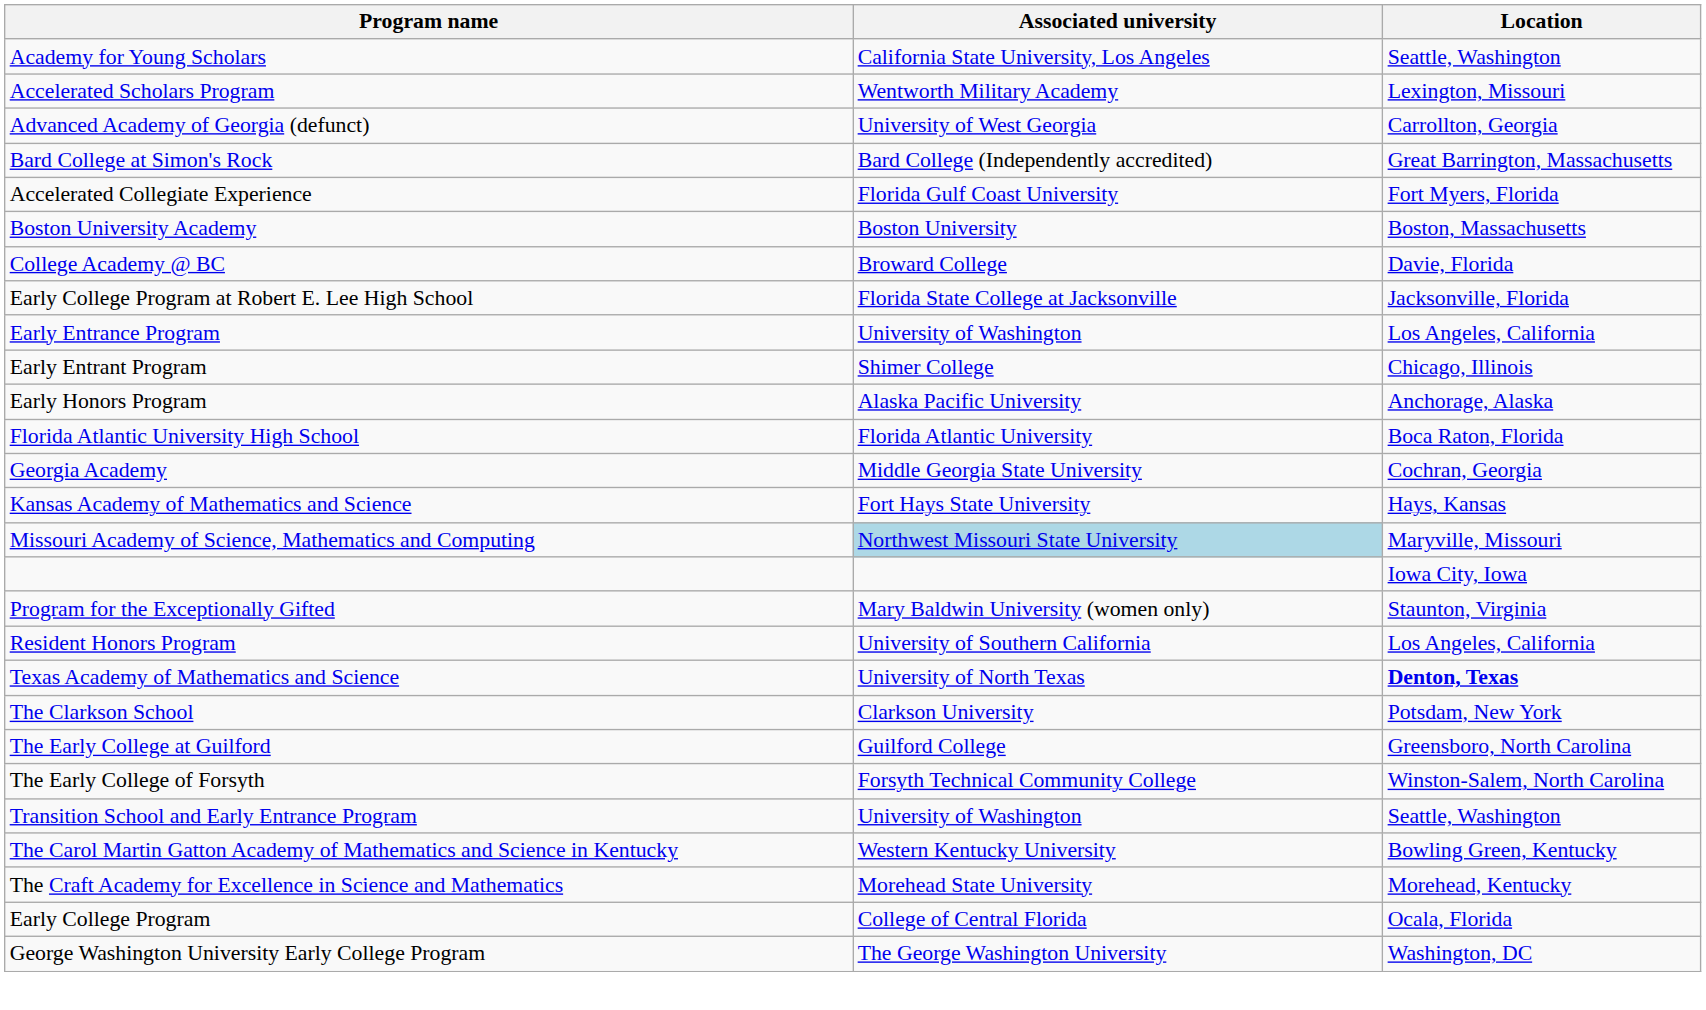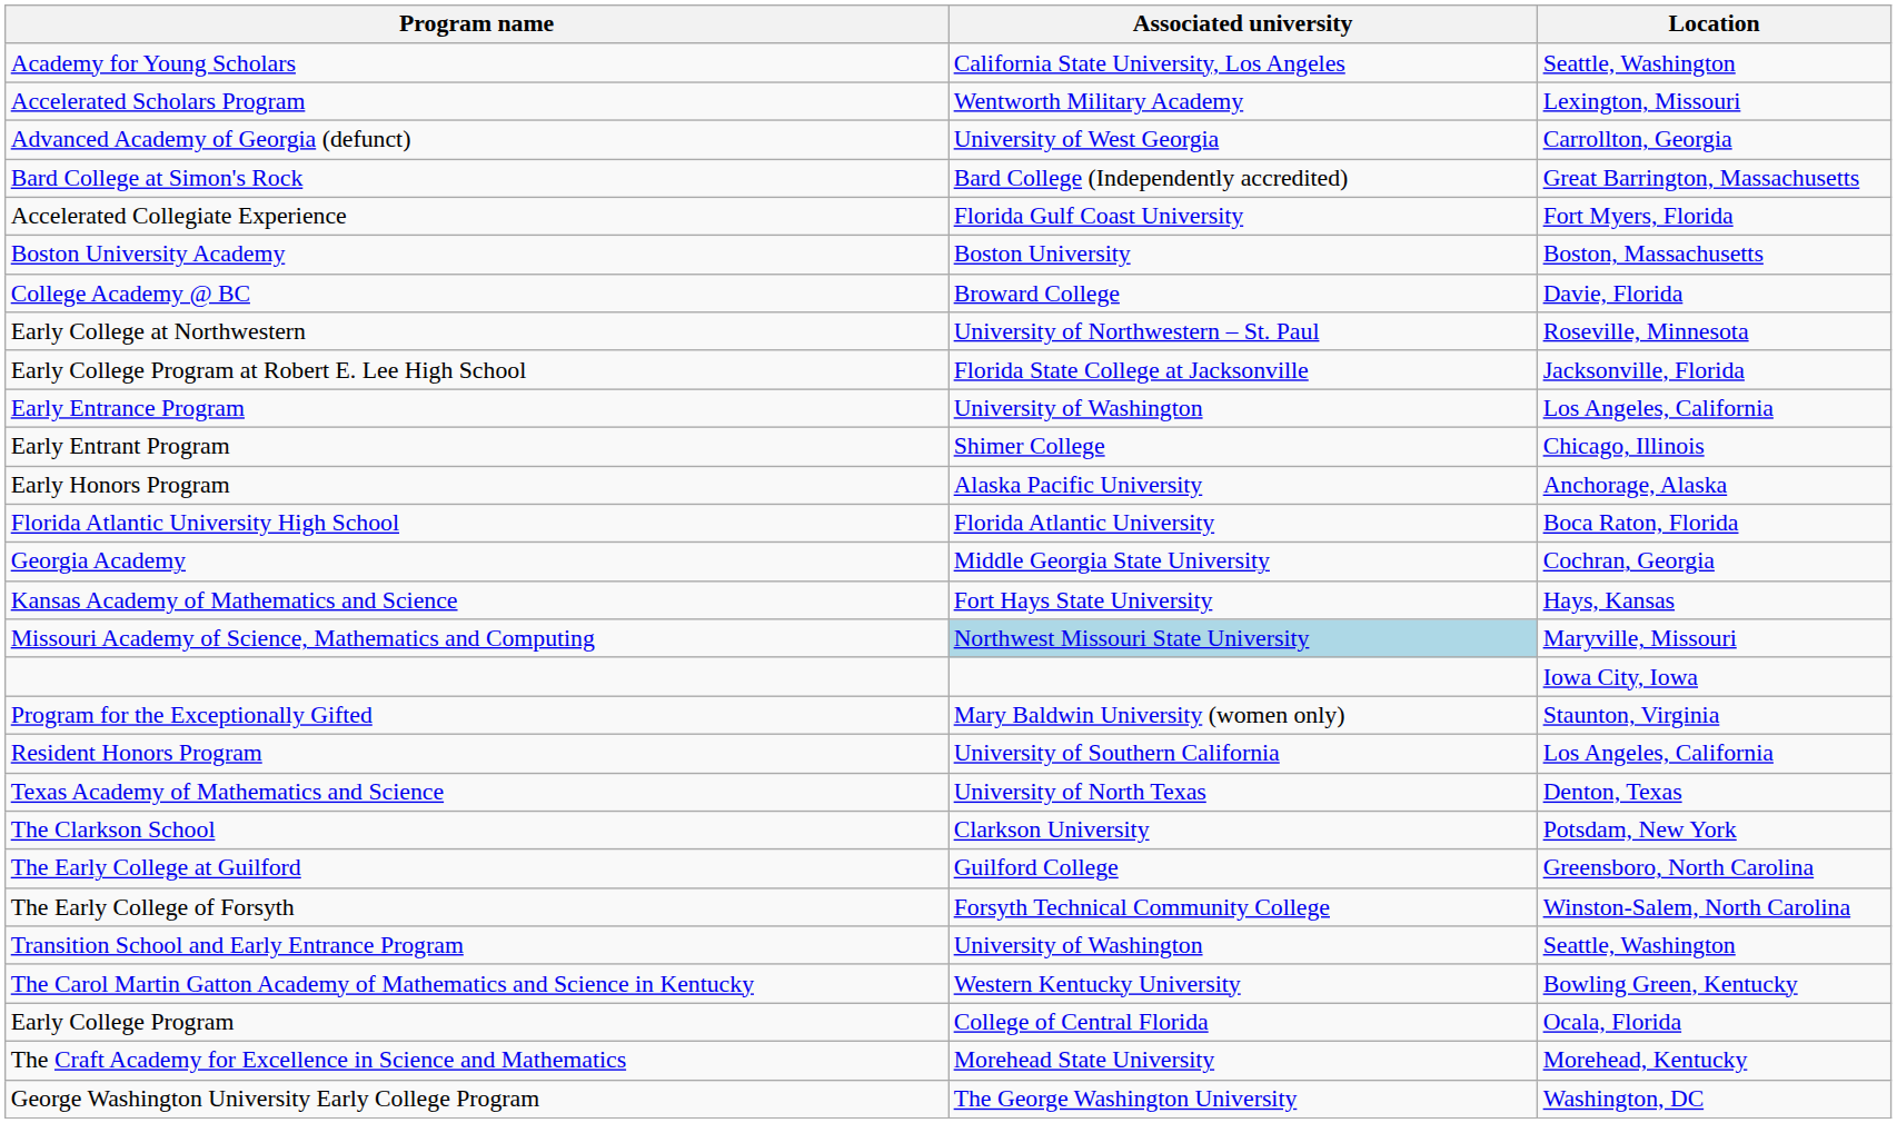 <table class = "wikitable">
 <tr>
 <th width=40%>Program name</th>
 <th width=25%>Associated university</th>
 <th width=15%>Location</th>
 </tr>
 <tr>
 <td><a href='#'>Academy for Young Scholars</a></td>
 <td><a href='#'>California State University, Los Angeles</a></td>
 <td><a href='#'>Seattle, Washington</a></td>
 </tr>
 <tr>
 <td><a href='#'>Accelerated Scholars Program</a></td>
 <td><a href='#'>Wentworth Military Academy</a></td>
 <td><a href='#'>Lexington, Missouri</a></td>
 </tr>
 <tr>
 <td><a href='#'>Advanced Academy of Georgia</a> (defunct)</td>
 <td><a href='#'>University of West Georgia</a></td>
 <td><a href='#'>Carrollton, Georgia</a></td>
 </tr>
 <tr>
 <td><a href='#'>Bard College at Simon's Rock</a></td>
 <td><a href='#'>Bard College</a> (Independently accredited)</td>
 <td><a href='#'>Great Barrington, Massachusetts</a></td>
 </tr>
 <tr>
 <td>Accelerated Collegiate Experience</td>
 <td><a href='#'>Florida Gulf Coast University</a></td>
 <td><a href='#'>Fort Myers, Florida</a></td>
 </tr>
 <tr>
 <td><a href='#'>Boston University Academy</a></td>
 <td><a href='#'>Boston University</a></td>
 <td><a href='#'>Boston, Massachusetts</a></td>
 </tr>
 <tr>
 <td><a href='#'>College Academy @ BC</a></td>
 <td><a href='#'>Broward College</a></td>
 <td><a href='#'>Davie, Florida</a></td>
+</tr>
+<tr>
+<td>Early College at Northwestern</td>
+<td><a href='#'>University of Northwestern – St. Paul</a></td>
+<td><a href='#'>Roseville, Minnesota</a></td>
 </tr>
 <tr>
 <td>Early College Program at Robert E. Lee High School</td>
 <td><a href='#'>Florida State College at Jacksonville</a></td>
 <td><a href='#'>Jacksonville, Florida</a></td>
 </tr>
 <tr>
 <td><a href='#'>Early Entrance Program</a></td>
 <td><a href='#'>University of Washington</a></td>
 <td><a href='#'>Los Angeles, California</a></td>
 </tr>
 <tr>
 <td>Early Entrant Program</td>
 <td><a href='#'>Shimer College</a></td>
 <td><a href='#'>Chicago, Illinois</a></td>
 </tr>
 <tr>
 <td>Early Honors Program</td>
 <td><a href='#'>Alaska Pacific University</a></td>
 <td><a href='#'>Anchorage, Alaska</a></td>
 </tr>
 <tr>
 <td><a href='#'>Florida Atlantic University High School</a></td>
 <td><a href='#'>Florida Atlantic University</a></td>
 <td><a href='#'>Boca Raton, Florida</a></td>
 </tr>
 <tr>
 <td><a href='#'>Georgia Academy</a></td>
 <td><a href='#'>Middle Georgia State University</a></td>
 <td><a href='#'>Cochran, Georgia</a></td>
 </tr>
 <tr>
 <td><a href='#'>Kansas Academy of Mathematics and Science</a></td>
 <td><a href='#'>Fort Hays State University</a></td>
 <td><a href='#'>Hays, Kansas</a></td>
 </tr>
 <tr>
 <td><a href='#'>Missouri Academy of Science, Mathematics and Computing</a></td>
 <td style="background: lightblue;"><a href='#'>Northwest Missouri State University</a></td>
 <td><a href='#'>Maryville, Missouri</a></td>
 </tr>
 <tr>
 <td></td>
 <td></td>
 <td><a href='#'>Iowa City, Iowa</a></td>
 </tr>
 <tr>
 <td><a href='#'>Program for the Exceptionally Gifted</a></td>
 <td><a href='#'>Mary Baldwin University</a> (women only)</td>
 <td><a href='#'>Staunton, Virginia</a></td>
 </tr>
 <tr>
 <td><a href='#'>Resident Honors Program</a></td>
 <td><a href='#'>University of Southern California</a></td>
 <td><a href='#'>Los Angeles, California</a></td>
 </tr>
 <tr>
 <td><a href='#'>Texas Academy of Mathematics and Science</a></td>
 <td><a href='#'>University of North Texas</a></td>
-<td><strong><a href='#'>Denton, Texas</a></strong></td>
+<td><a href='#'>Denton, Texas</a></td>
 </tr>
 <tr>
 <td><a href='#'>The Clarkson School</a></td>
 <td><a href='#'>Clarkson University</a></td>
 <td><a href='#'>Potsdam, New York</a></td>
 </tr>
 <tr>
 <td><a href='#'>The Early College at Guilford</a></td>
 <td><a href='#'>Guilford College</a></td>
 <td><a href='#'>Greensboro, North Carolina</a></td>
 </tr>
 <tr>
 <td>The Early College of Forsyth</td>
 <td><a href='#'>Forsyth Technical Community College</a></td>
 <td><a href='#'>Winston-Salem, North Carolina</a></td>
 </tr>
 <tr>
 <td><a href='#'>Transition School and Early Entrance Program</a></td>
 <td><a href='#'>University of Washington</a></td>
 <td><a href='#'>Seattle, Washington</a></td>
 </tr>
 <tr>
 <td><a href='#'>The Carol Martin Gatton Academy of Mathematics and Science in Kentucky</a></td>
 <td><a href='#'>Western Kentucky University</a></td>
 <td><a href='#'>Bowling Green, Kentucky</a></td>
 </tr>
 <tr>
+<td>Early College Program</td>
+<td><a href='#'>College of Central Florida</a></td>
+<td><a href='#'>Ocala, Florida</a></td>
+</tr>
+<tr>
 <td>The <a href='#'>Craft Academy for Excellence in Science and Mathematics</a></td>
 <td><a href='#'>Morehead State University</a></td>
 <td><a href='#'>Morehead, Kentucky</a></td>
-</tr>
-<tr>
-<td>Early College Program</td>
-<td><a href='#'>College of Central Florida</a></td>
-<td><a href='#'>Ocala, Florida</a></td>
 </tr>
 <tr>
 <td>George Washington University Early College Program </td>
 <td><a href='#'>The George Washington University</a></td>
 <td><a href='#'>Washington, DC</a></td>
 </tr>
 </table>
